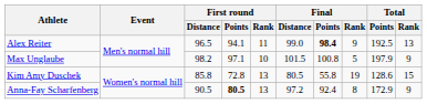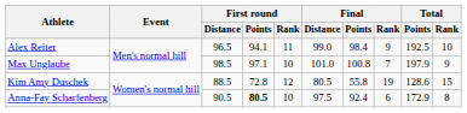 <table class="wikitable" style="font-size:90%">
 <tr>
 <th rowspan=2>Athlete</th>
 <th rowspan=2>Event</th>
 <th colspan=3>First round</th>
 <th colspan=3>Final</th>
 <th colspan=2>Total</th>
 </tr>
 <tr style="font-size:95%">
 <th>Distance</th>
 <th>Points</th>
 <th>Rank</th>
 <th>Distance</th>
 <th>Points</th>
 <th>Rank</th>
 <th>Points</th>
 <th>Rank</th>
 </tr>
 <tr align=center>
 <td align=left><a href='#'>Alex Reiter</a></td>
 <td align=left rowspan=2><a href='#'>Men's normal hill</a></td>
 <td>96.5</td>
 <td>94.1</td>
 <td>11</td>
 <td>99.0</td>
-<td><strong>98.4</strong></td>
+<td>98.4</td>
 <td>9</td>
 <td>192.5</td>
-<td>13</td>
+<td>10</td>
 </tr>
 <tr align=center>
 <td align=left><a href='#'>Max Unglaube</a></td>
-<td>98.2</td>
+<td>98.5</td>
 <td>97.1</td>
 <td>10</td>
-<td>101.5</td>
+<td>101.0</td>
 <td>100.8</td>
-<td>5</td>
+<td>7</td>
 <td>197.9</td>
 <td>9</td>
 </tr>
 <tr align=center>
 <td align=left><a href='#'>Kim Amy Duschek</a></td>
 <td align=left rowspan=2><a href='#'>Women's normal hill</a></td>
-<td>85.8</td>
+<td>88.5</td>
 <td>72.8</td>
-<td>13</td>
+<td>12</td>
 <td>80.5</td>
 <td>55.8</td>
 <td>19</td>
 <td>128.6</td>
 <td>15</td>
 </tr>
 <tr align=center>
 <td align=left><a href='#'>Anna-Fay Scharfenberg</a></td>
 <td>90.5</td>
 <td><strong>80.5</strong></td>
-<td>13</td>
-<td>97.2</td>
+<td>10</td>
+<td>97.5</td>
 <td>92.4</td>
+<td>6</td>
+<td>172.9</td>
 <td>8</td>
-<td>172.9</td>
-<td>9</td>
 </tr>
 </table>
